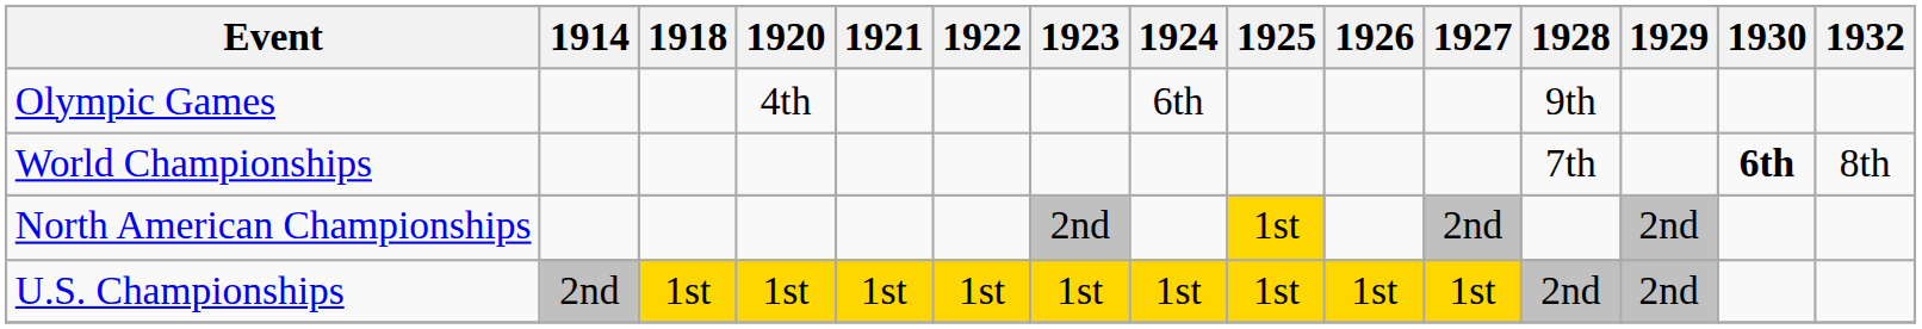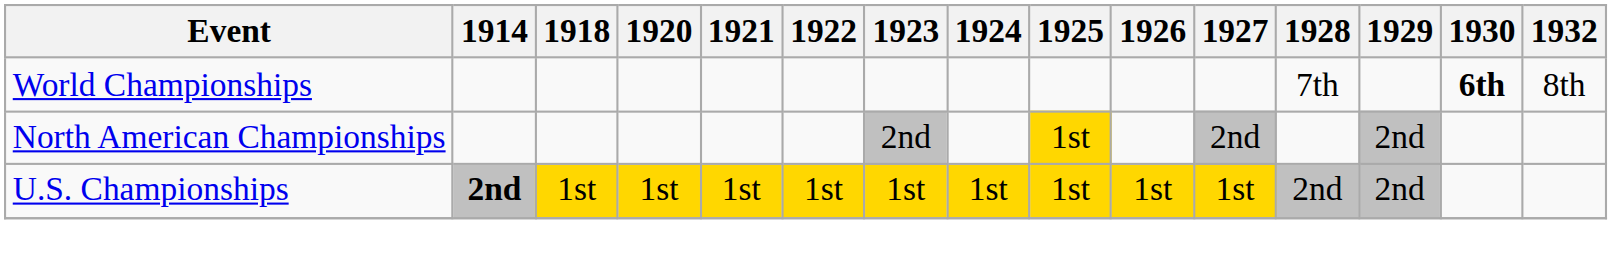 <table class="wikitable">
 <tr>
 <th>Event</th>
 <th>1914</th>
 <th>1918</th>
 <th>1920</th>
 <th>1921</th>
 <th>1922</th>
 <th>1923</th>
 <th>1924</th>
 <th>1925</th>
 <th>1926</th>
 <th>1927</th>
 <th>1928</th>
 <th>1929</th>
 <th>1930</th>
 <th>1932</th>
-</tr>
-<tr>
-<td><a href='#'>Olympic Games</a></td>
-<td></td>
-<td></td>
-<td align="center">4th</td>
-<td></td>
-<td></td>
-<td></td>
-<td align="center">6th</td>
-<td></td>
-<td></td>
-<td></td>
-<td align="center">9th</td>
-<td></td>
-<td></td>
-<td></td>
 </tr>
 <tr>
 <td><a href='#'>World Championships</a></td>
 <td></td>
 <td></td>
 <td></td>
 <td></td>
 <td></td>
 <td></td>
 <td></td>
 <td></td>
 <td></td>
 <td></td>
 <td align="center">7th</td>
 <td></td>
 <td align="center"><strong>6th</strong></td>
 <td align="center">8th</td>
 </tr>
 <tr>
 <td><a href='#'>North American Championships</a></td>
 <td></td>
 <td></td>
 <td></td>
 <td></td>
 <td></td>
 <td align="center" bgcolor="silver">2nd</td>
 <td></td>
 <td align="center" bgcolor="gold">1st</td>
 <td></td>
 <td align="center" bgcolor="silver">2nd</td>
 <td></td>
 <td align="center" bgcolor="silver">2nd</td>
 <td></td>
 <td></td>
 </tr>
 <tr>
 <td><a href='#'>U.S. Championships</a></td>
-<td align="center" bgcolor="silver">2nd</td>
+<td align="center" bgcolor="silver"><strong>2nd</strong></td>
 <td align="center" bgcolor="gold">1st</td>
 <td align="center" bgcolor="gold">1st</td>
 <td align="center" bgcolor="gold">1st</td>
 <td align="center" bgcolor="gold">1st</td>
 <td align="center" bgcolor="gold">1st</td>
 <td align="center" bgcolor="gold">1st</td>
 <td align="center" bgcolor="gold">1st</td>
 <td align="center" bgcolor="gold">1st</td>
 <td align="center" bgcolor="gold">1st</td>
 <td align="center" bgcolor="silver">2nd</td>
 <td align="center" bgcolor="silver">2nd</td>
 <td></td>
 <td></td>
 </tr>
 <tr>
 </tr>
 </table>
